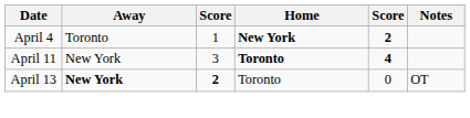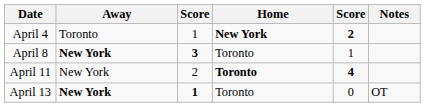 <table class="wikitable">
 <tr>
 <th bgcolor="#DDDDFF" width="60">Date</th>
 <th bgcolor="#DDDDFF" width="150">Away</th>
 <th bgcolor="#DDDDFF" width="5">Score</th>
 <th bgcolor="#DDDDFF" width="150">Home</th>
 <th bgcolor="#DDDDFF" width="5">Score</th>
 <th bgcolor="#DDDDFF" width="60">Notes</th>
 </tr>
 <tr>
 <td align="center">April 4</td>
 <td>Toronto</td>
 <td align="center">1</td>
 <td><strong>New York</strong></td>
 <td align="center"><strong>2</strong></td>
 <td></td>
 </tr>
 <tr>
+<td align="center">April 8</td>
+<td><strong>New York</strong></td>
+<td align="center"><strong>3</strong></td>
+<td>Toronto</td>
+<td align="center">1</td>
+<td></td>
+</tr>
+<tr>
 <td align="center">April 11</td>
 <td>New York</td>
-<td align="center">3</td>
+<td align="center">2</td>
 <td><strong>Toronto</strong></td>
 <td align="center"><strong>4</strong></td>
 <td></td>
 </tr>
 <tr>
 <td align="center">April 13</td>
 <td><strong>New York</strong></td>
-<td align="center"><strong>2</strong></td>
+<td align="center"><strong>1</strong></td>
 <td>Toronto</td>
 <td align="center">0</td>
 <td>OT</td>
 </tr>
 </table>
